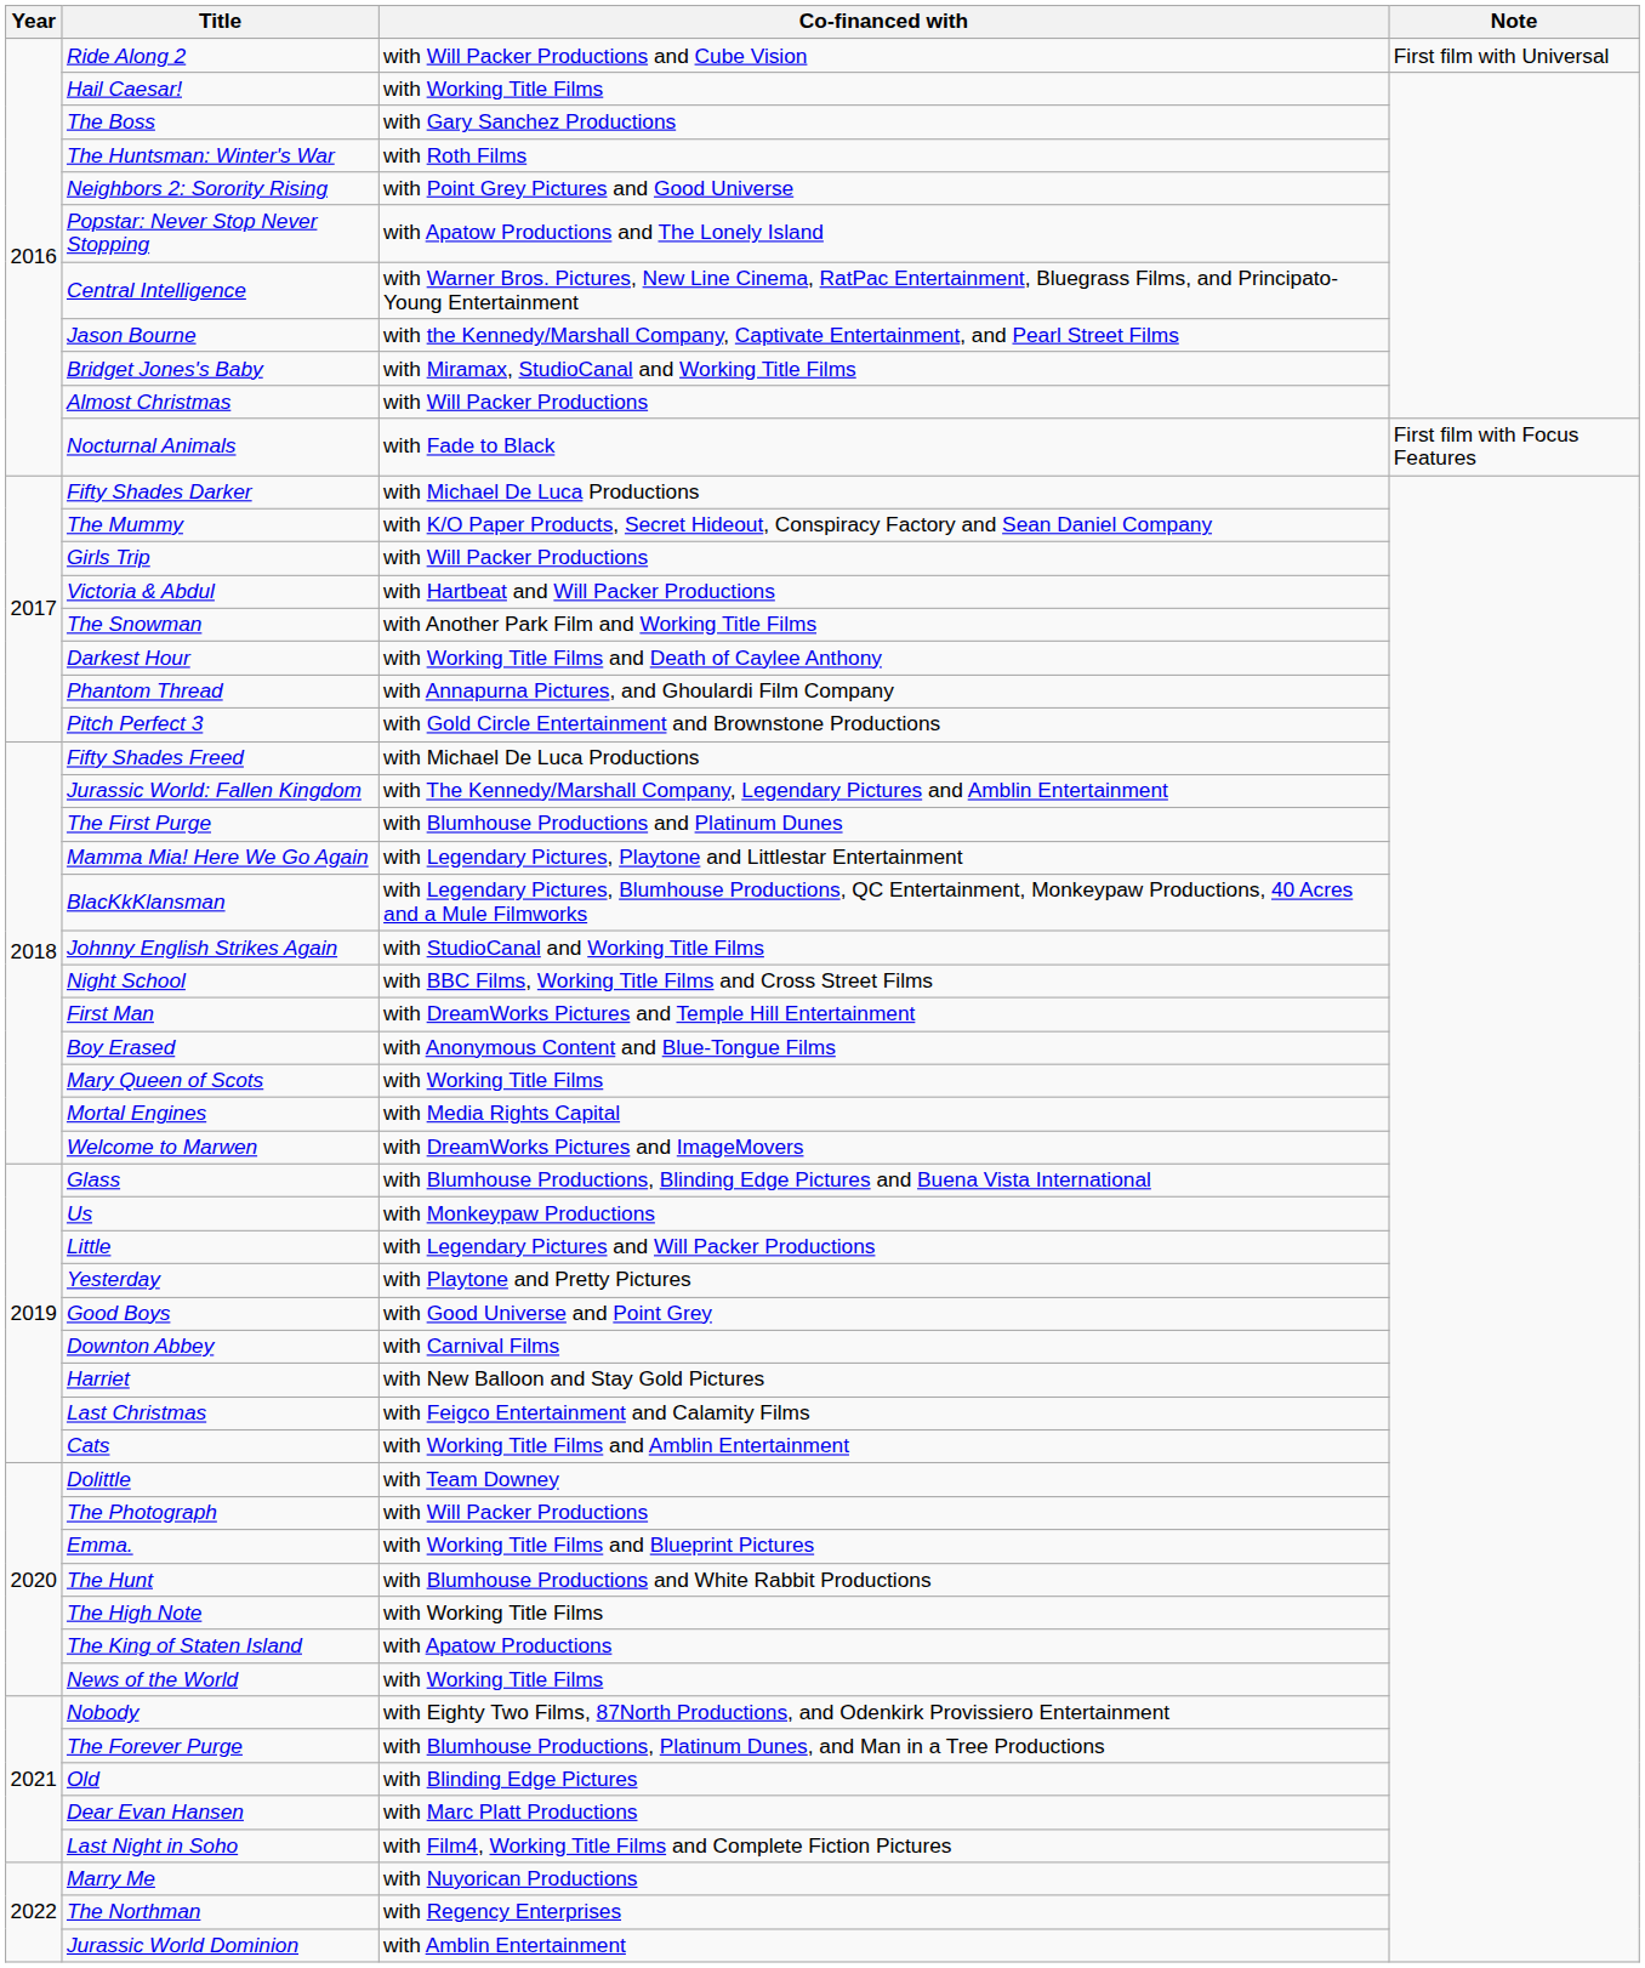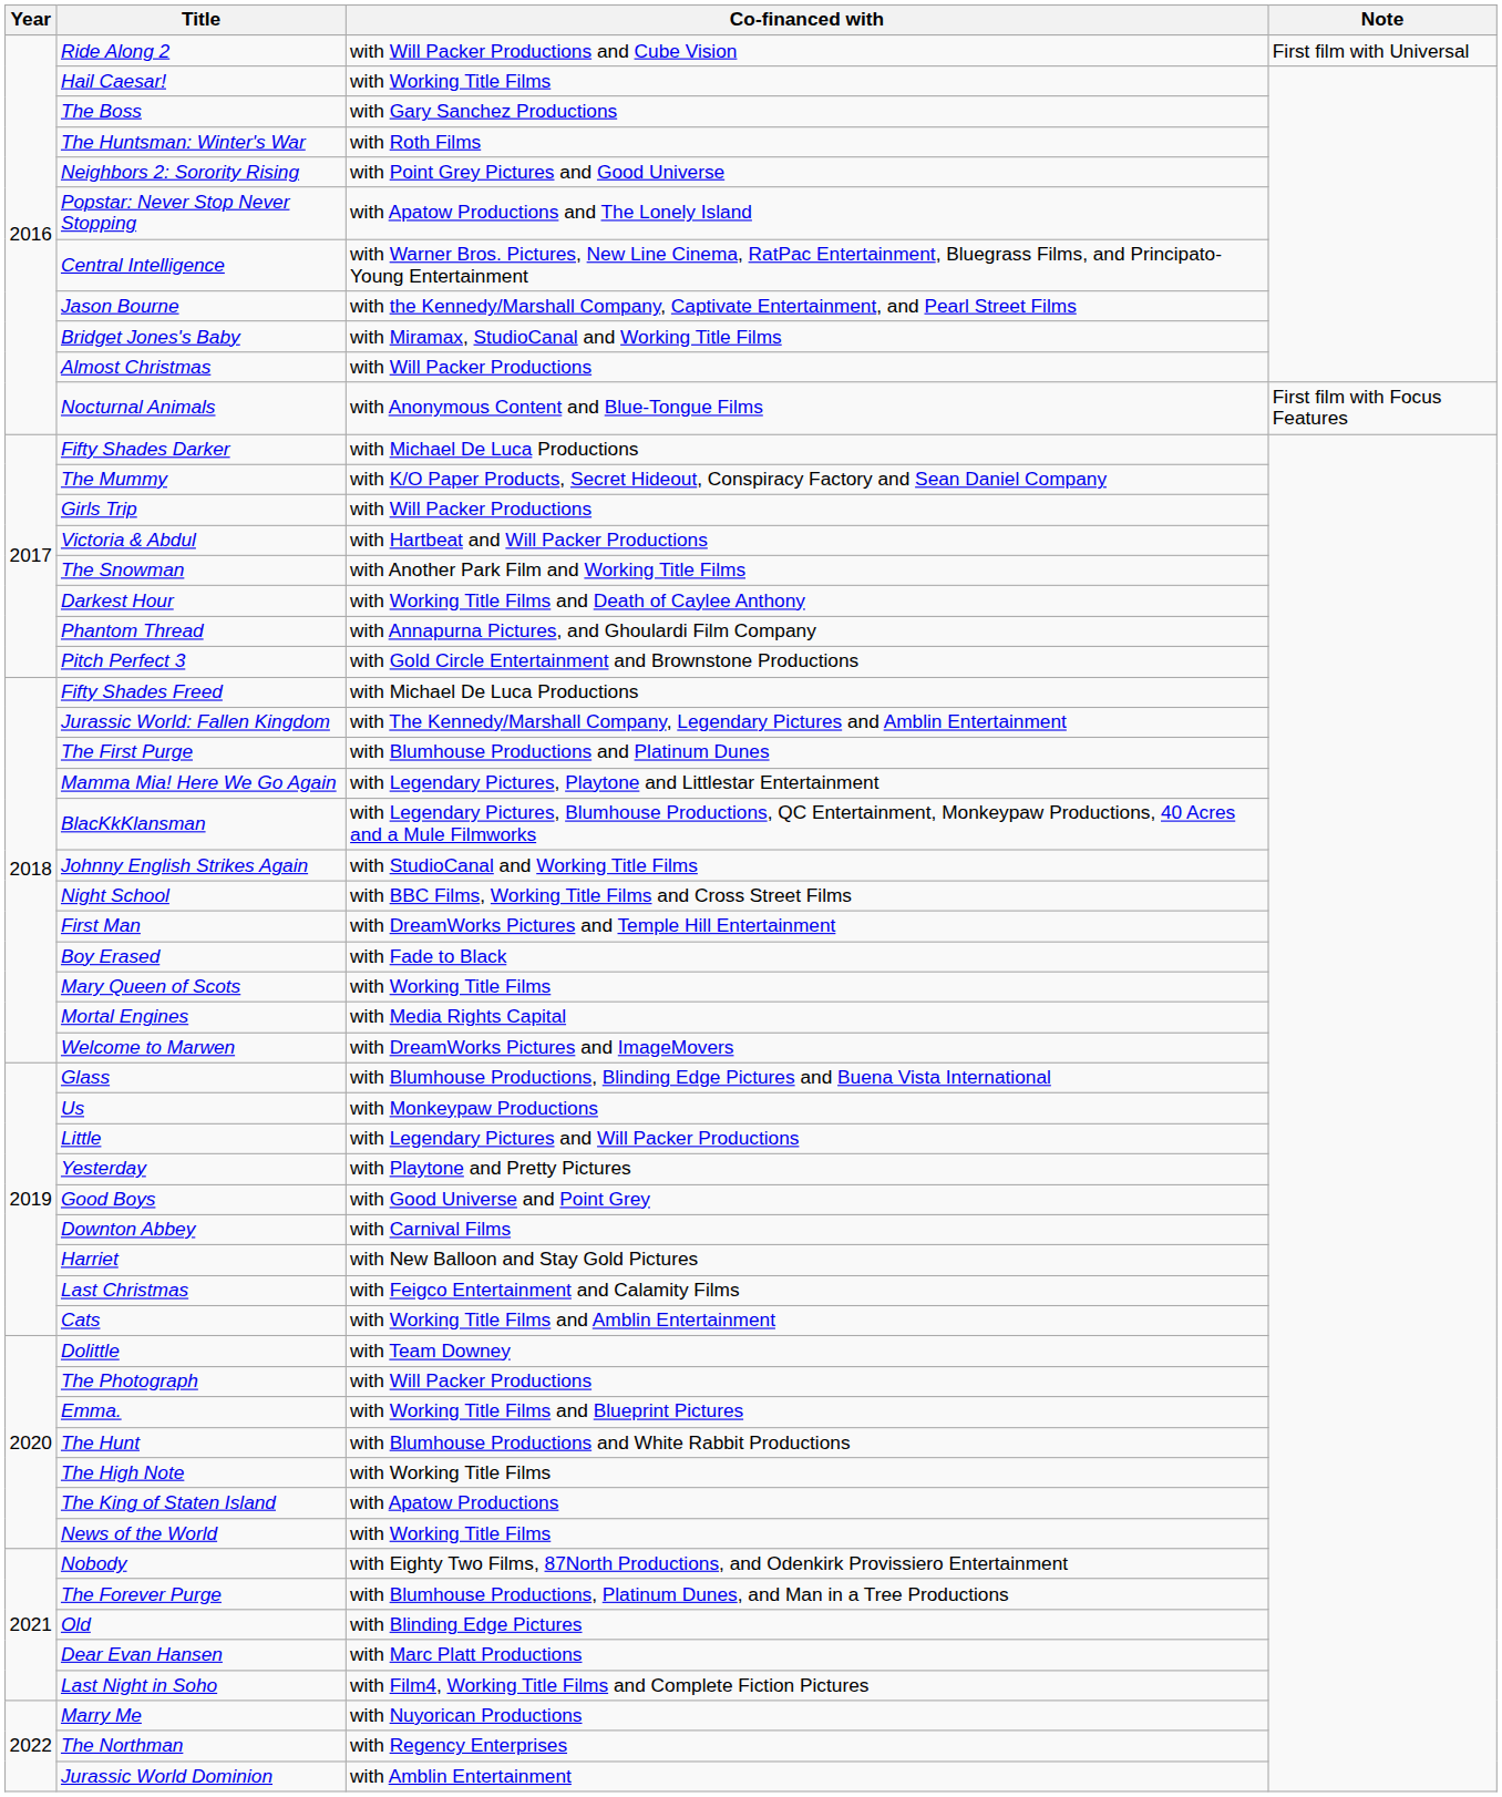 <table class="wikitable">
 <tr>
 <th>Year</th>
 <th>Title</th>
 <th>Co-financed with</th>
 <th>Note</th>
 </tr>
 <tr>
 <td rowspan="11">2016</td>
 <td><em><a href='#'>Ride Along 2</a></em></td>
 <td>with <a href='#'>Will Packer Productions</a> and <a href='#'>Cube Vision</a></td>
 <td>First film with Universal</td>
 </tr>
 <tr>
 <td><em><a href='#'>Hail Caesar!</a></em></td>
 <td>with <a href='#'>Working Title Films</a></td>
 </tr>
 <tr>
 <td><em><a href='#'>The Boss</a></em></td>
 <td>with <a href='#'>Gary Sanchez Productions</a></td>
 </tr>
 <tr>
 <td><em><a href='#'>The Huntsman: Winter's War</a></em></td>
 <td>with <a href='#'>Roth Films</a></td>
 </tr>
 <tr>
 <td><em><a href='#'>Neighbors 2: Sorority Rising</a></em></td>
 <td>with <a href='#'>Point Grey Pictures</a> and <a href='#'>Good Universe</a></td>
 </tr>
 <tr>
 <td><em><a href='#'>Popstar: Never Stop Never Stopping</a></em></td>
 <td>with <a href='#'>Apatow Productions</a> and <a href='#'>The Lonely Island</a></td>
 </tr>
 <tr>
 <td><em><a href='#'>Central Intelligence</a></em></td>
 <td>with <a href='#'>Warner Bros. Pictures</a>, <a href='#'>New Line Cinema</a>, <a href='#'>RatPac Entertainment</a>, Bluegrass Films, and Principato-Young Entertainment</td>
 </tr>
 <tr>
 <td><em><a href='#'>Jason Bourne</a></em></td>
 <td>with <a href='#'>the Kennedy/Marshall Company</a>, <a href='#'>Captivate Entertainment</a>, and <a href='#'>Pearl Street Films</a></td>
 </tr>
 <tr>
 <td><em><a href='#'>Bridget Jones's Baby</a></em></td>
 <td>with <a href='#'>Miramax</a>, <a href='#'>StudioCanal</a> and <a href='#'>Working Title Films</a></td>
 </tr>
 <tr>
 <td><em><a href='#'>Almost Christmas</a></em></td>
 <td>with <a href='#'>Will Packer Productions</a></td>
 </tr>
 <tr>
 <td><em><a href='#'>Nocturnal Animals</a></em></td>
-<td>with <a href='#'>Fade to Black</a></td>
+<td>with <a href='#'>Anonymous Content</a> and <a href='#'>Blue-Tongue Films</a></td>
 <td>First film with Focus Features</td>
 </tr>
 <tr>
 <td rowspan="8">2017</td>
 <td><em><a href='#'>Fifty Shades Darker</a></em></td>
 <td>with <a href='#'>Michael De Luca</a> Productions</td>
 </tr>
 <tr>
 <td><a href='#'><em>The Mummy</em></a></td>
 <td>with <a href='#'>K/O Paper Products</a>, <a href='#'>Secret Hideout</a>, Conspiracy Factory and <a href='#'>Sean Daniel Company</a></td>
 </tr>
 <tr>
 <td><em><a href='#'>Girls Trip</a></em></td>
 <td>with <a href='#'>Will Packer Productions</a></td>
 </tr>
 <tr>
 <td><em><a href='#'>Victoria & Abdul</a></em></td>
 <td>with <a href='#'>Hartbeat</a> and <a href='#'>Will Packer Productions</a></td>
 </tr>
 <tr>
 <td><em><a href='#'>The Snowman</a></em></td>
 <td>with Another Park Film and <a href='#'>Working Title Films</a></td>
 </tr>
 <tr>
 <td><em><a href='#'>Darkest Hour</a></em></td>
 <td>with <a href='#'>Working Title Films</a> and <a href='#'>Death of Caylee Anthony</a></td>
 </tr>
 <tr>
 <td><em><a href='#'>Phantom Thread</a></em></td>
 <td>with <a href='#'>Annapurna Pictures</a>, and Ghoulardi Film Company</td>
 </tr>
 <tr>
 <td><em><a href='#'>Pitch Perfect 3</a></em></td>
 <td>with <a href='#'>Gold Circle Entertainment</a> and Brownstone Productions</td>
 </tr>
 <tr>
 <td rowspan="12">2018</td>
 <td><em><a href='#'>Fifty Shades Freed</a></em></td>
 <td>with Michael De Luca Productions</td>
 </tr>
 <tr>
 <td><em><a href='#'>Jurassic World: Fallen Kingdom</a></em></td>
 <td>with <a href='#'>The Kennedy/Marshall Company</a>, <a href='#'>Legendary Pictures</a> and <a href='#'>Amblin Entertainment</a></td>
 </tr>
 <tr>
 <td><em><a href='#'>The First Purge</a></em></td>
 <td>with <a href='#'>Blumhouse Productions</a> and <a href='#'>Platinum Dunes</a></td>
 </tr>
 <tr>
 <td><em><a href='#'>Mamma Mia! Here We Go Again</a></em></td>
 <td>with <a href='#'>Legendary Pictures</a>, <a href='#'>Playtone</a> and Littlestar Entertainment</td>
 </tr>
 <tr>
 <td><em><a href='#'>BlacKkKlansman</a></em></td>
 <td>with <a href='#'>Legendary Pictures</a>, <a href='#'>Blumhouse Productions</a>, QC Entertainment, Monkeypaw Productions, <a href='#'>40 Acres and a Mule Filmworks</a></td>
 </tr>
 <tr>
 <td><em><a href='#'>Johnny English Strikes Again</a></em></td>
 <td>with <a href='#'>StudioCanal</a> and <a href='#'>Working Title Films</a></td>
 </tr>
 <tr>
 <td><em><a href='#'>Night School</a></em></td>
 <td>with <a href='#'>BBC Films</a>, <a href='#'>Working Title Films</a> and Cross Street Films</td>
 </tr>
 <tr>
 <td><em><a href='#'>First Man</a></em></td>
 <td>with <a href='#'>DreamWorks Pictures</a> and <a href='#'>Temple Hill Entertainment</a></td>
 </tr>
 <tr>
 <td><em><a href='#'>Boy Erased</a></em></td>
-<td>with <a href='#'>Anonymous Content</a> and <a href='#'>Blue-Tongue Films</a></td>
+<td>with <a href='#'>Fade to Black</a></td>
 </tr>
 <tr>
 <td><em><a href='#'>Mary Queen of Scots</a></em></td>
 <td>with <a href='#'>Working Title Films</a></td>
 </tr>
 <tr>
 <td><em><a href='#'>Mortal Engines</a></em></td>
 <td>with <a href='#'>Media Rights Capital</a></td>
 </tr>
 <tr>
 <td><em><a href='#'>Welcome to Marwen</a></em></td>
 <td>with <a href='#'>DreamWorks Pictures</a> and <a href='#'>ImageMovers</a></td>
 </tr>
 <tr>
 <td rowspan="9">2019</td>
 <td><em><a href='#'>Glass</a></em></td>
 <td>with <a href='#'>Blumhouse Productions</a>, <a href='#'>Blinding Edge Pictures</a> and <a href='#'>Buena Vista International</a></td>
 </tr>
 <tr>
 <td><em><a href='#'>Us</a></em></td>
 <td>with <a href='#'>Monkeypaw Productions</a></td>
 </tr>
 <tr>
 <td><em><a href='#'>Little</a></em></td>
 <td>with <a href='#'>Legendary Pictures</a> and <a href='#'>Will Packer Productions</a></td>
 </tr>
 <tr>
 <td><em><a href='#'>Yesterday</a></em></td>
 <td>with <a href='#'>Playtone</a> and Pretty Pictures</td>
 </tr>
 <tr>
 <td><em><a href='#'>Good Boys</a></em></td>
 <td>with <a href='#'>Good Universe</a> and <a href='#'>Point Grey</a></td>
 </tr>
 <tr>
 <td><em><a href='#'>Downton Abbey</a></em></td>
 <td>with <a href='#'>Carnival Films</a></td>
 </tr>
 <tr>
 <td><em><a href='#'>Harriet</a></em></td>
 <td>with New Balloon and Stay Gold Pictures</td>
 </tr>
 <tr>
 <td><em><a href='#'>Last Christmas</a></em></td>
 <td>with <a href='#'>Feigco Entertainment</a> and Calamity Films</td>
 </tr>
 <tr>
 <td><em><a href='#'>Cats</a></em></td>
 <td>with <a href='#'>Working Title Films</a> and <a href='#'>Amblin Entertainment</a></td>
 </tr>
 <tr>
 <td rowspan=7>2020</td>
 <td><em><a href='#'>Dolittle</a></em></td>
 <td>with <a href='#'>Team Downey</a></td>
 </tr>
 <tr>
 <td><em><a href='#'>The Photograph</a></em></td>
 <td>with <a href='#'>Will Packer Productions</a></td>
 </tr>
 <tr>
 <td><em><a href='#'>Emma.</a></em></td>
 <td>with <a href='#'>Working Title Films</a> and <a href='#'>Blueprint Pictures</a></td>
 </tr>
 <tr>
 <td><em><a href='#'>The Hunt</a></em></td>
 <td>with <a href='#'>Blumhouse Productions</a> and White Rabbit Productions</td>
 </tr>
 <tr>
 <td><em><a href='#'>The High Note</a></em></td>
 <td>with Working Title Films</td>
 </tr>
 <tr>
 <td><em><a href='#'>The King of Staten Island</a></em></td>
 <td>with <a href='#'>Apatow Productions</a></td>
 </tr>
 <tr>
 <td><em><a href='#'>News of the World</a></em></td>
 <td>with <a href='#'>Working Title Films</a></td>
 </tr>
 <tr>
 <td rowspan=5>2021</td>
 <td><em><a href='#'>Nobody</a></em></td>
 <td>with Eighty Two Films, <a href='#'>87North Productions</a>, and Odenkirk Provissiero Entertainment</td>
 </tr>
 <tr>
 <td><em><a href='#'>The Forever Purge</a></em></td>
 <td>with <a href='#'>Blumhouse Productions</a>, <a href='#'>Platinum Dunes</a>, and Man in a Tree Productions</td>
 </tr>
 <tr>
 <td><em><a href='#'>Old</a></em></td>
 <td>with <a href='#'>Blinding Edge Pictures</a></td>
 </tr>
 <tr>
 <td><em><a href='#'>Dear Evan Hansen</a></em></td>
 <td>with <a href='#'>Marc Platt Productions</a></td>
 </tr>
 <tr>
 <td><em><a href='#'>Last Night in Soho</a></em></td>
 <td>with <a href='#'>Film4</a>, <a href='#'>Working Title Films</a> and Complete Fiction Pictures</td>
 </tr>
 <tr>
 <td rowspan="3">2022</td>
 <td><em><a href='#'>Marry Me</a></em></td>
 <td>with <a href='#'>Nuyorican Productions</a></td>
 </tr>
 <tr>
 <td><em><a href='#'>The Northman</a></em></td>
 <td>with <a href='#'>Regency Enterprises</a></td>
 </tr>
 <tr>
 <td><em><a href='#'>Jurassic World Dominion</a></em></td>
 <td>with <a href='#'>Amblin Entertainment</a></td>
 </tr>
 </table>
